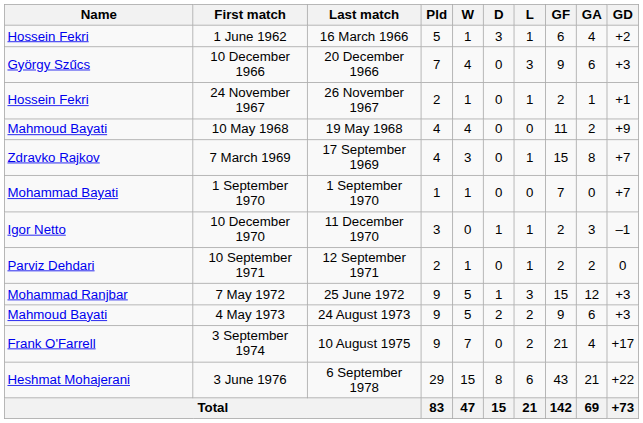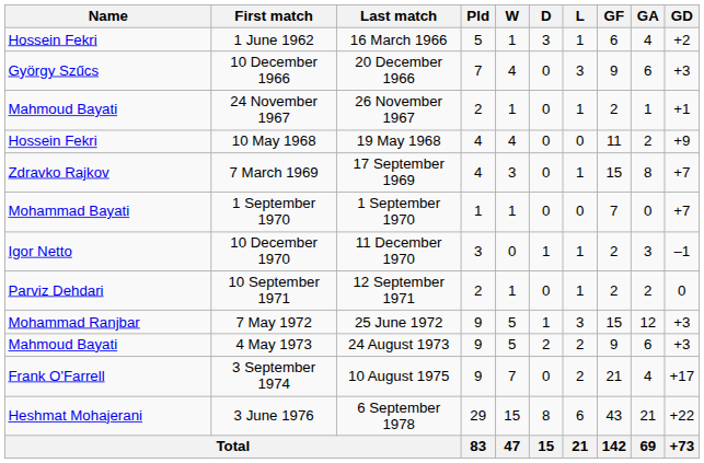 <table class="wikitable" style="text-align: center;">
 <tr>
 <th width=220>Name</th>
 <th width=130>First match</th>
 <th width=130>Last match</th>
 <th width=30>Pld</th>
 <th width=30>W</th>
 <th width=30>D</th>
 <th width=30>L</th>
 <th width=30>GF</th>
 <th width=30>GA</th>
 <th width=30>GD</th>
 </tr>
 <tr>
 <td align="left"> <a href='#'>Hossein Fekri</a></td>
 <td>1 June 1962</td>
 <td>16 March 1966</td>
 <td>5</td>
 <td>1</td>
 <td>3</td>
 <td>1</td>
 <td>6</td>
 <td>4</td>
 <td>+2</td>
 </tr>
 <tr>
 <td align="left"> <a href='#'>György Szűcs</a></td>
 <td>10 December 1966</td>
 <td>20 December 1966</td>
 <td>7</td>
 <td>4</td>
 <td>0</td>
 <td>3</td>
 <td>9</td>
 <td>6</td>
 <td>+3</td>
 </tr>
 <tr>
-<td align="left"> <a href='#'>Hossein Fekri</a></td>
+<td align="left"> <a href='#'>Mahmoud Bayati</a></td>
 <td>24 November 1967</td>
 <td>26 November 1967</td>
 <td>2</td>
 <td>1</td>
 <td>0</td>
 <td>1</td>
 <td>2</td>
 <td>1</td>
 <td>+1</td>
 </tr>
 <tr>
-<td align="left"> <a href='#'>Mahmoud Bayati</a></td>
+<td align="left"> <a href='#'>Hossein Fekri</a></td>
 <td>10 May 1968</td>
 <td>19 May 1968</td>
 <td>4</td>
 <td>4</td>
 <td>0</td>
 <td>0</td>
 <td>11</td>
 <td>2</td>
 <td>+9</td>
 </tr>
 <tr>
 <td align="left"> <a href='#'>Zdravko Rajkov</a></td>
 <td>7 March 1969</td>
 <td>17 September 1969</td>
 <td>4</td>
 <td>3</td>
 <td>0</td>
 <td>1</td>
 <td>15</td>
 <td>8</td>
 <td>+7</td>
 </tr>
 <tr>
 <td align="left"> <a href='#'>Mohammad Bayati</a></td>
 <td>1 September 1970</td>
 <td>1 September 1970</td>
 <td>1</td>
 <td>1</td>
 <td>0</td>
 <td>0</td>
 <td>7</td>
 <td>0</td>
 <td>+7</td>
 </tr>
 <tr>
 <td align="left"> <a href='#'>Igor Netto</a></td>
 <td>10 December 1970</td>
 <td>11 December 1970</td>
 <td>3</td>
 <td>0</td>
 <td>1</td>
 <td>1</td>
 <td>2</td>
 <td>3</td>
 <td>–1</td>
 </tr>
 <tr>
 <td align="left"> <a href='#'>Parviz Dehdari</a></td>
 <td>10 September 1971</td>
 <td>12 September 1971</td>
 <td>2</td>
 <td>1</td>
 <td>0</td>
 <td>1</td>
 <td>2</td>
 <td>2</td>
 <td>0</td>
 </tr>
 <tr>
 <td align="left"> <a href='#'>Mohammad Ranjbar</a></td>
 <td>7 May 1972</td>
 <td>25 June 1972</td>
 <td>9</td>
 <td>5</td>
 <td>1</td>
 <td>3</td>
 <td>15</td>
 <td>12</td>
 <td>+3</td>
 </tr>
 <tr>
 <td align="left"> <a href='#'>Mahmoud Bayati</a></td>
 <td>4 May 1973</td>
 <td>24 August 1973</td>
 <td>9</td>
 <td>5</td>
 <td>2</td>
 <td>2</td>
 <td>9</td>
 <td>6</td>
 <td>+3</td>
 </tr>
 <tr>
 <td align="left"> <a href='#'>Frank O'Farrell</a></td>
 <td>3 September 1974</td>
 <td>10 August 1975</td>
 <td>9</td>
 <td>7</td>
 <td>0</td>
 <td>2</td>
 <td>21</td>
 <td>4</td>
 <td>+17</td>
 </tr>
 <tr>
 <td align="left"> <a href='#'>Heshmat Mohajerani</a></td>
 <td>3 June 1976</td>
 <td>6 September 1978</td>
 <td>29</td>
 <td>15</td>
 <td>8</td>
 <td>6</td>
 <td>43</td>
 <td>21</td>
 <td>+22</td>
 </tr>
 <tr>
 <th colspan=3>Total</th>
 <th>83</th>
 <th>47</th>
 <th>15</th>
 <th>21</th>
 <th>142</th>
 <th>69</th>
 <th>+73</th>
 </tr>
 </table>
